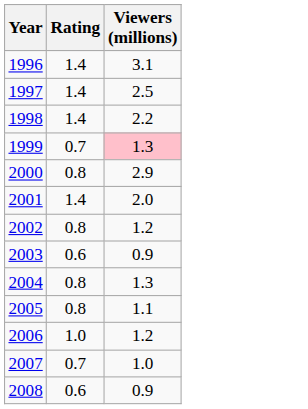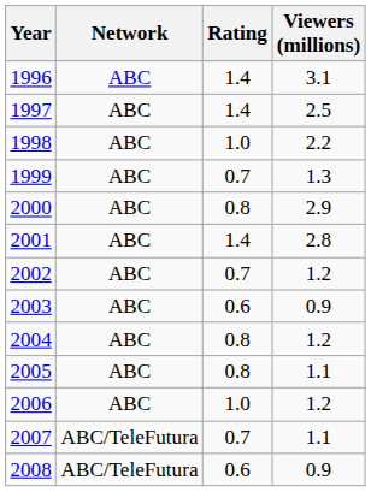 <table class="wikitable sortable" style="text-align: center;">
 <tr>
 <th>Year</th>
+<th>Network</th>
 <th>Rating</th>
 <th>Viewers <br> (millions)</th>
 </tr>
 <tr>
 <td><a href='#'>1996</a></td>
+<td><a href='#'>ABC</a></td>
 <td>1.4</td>
 <td>3.1</td>
 </tr>
 <tr>
 <td><a href='#'>1997</a></td>
+<td>ABC</td>
 <td>1.4</td>
 <td>2.5</td>
 </tr>
 <tr>
 <td><a href='#'>1998</a></td>
-<td>1.4</td>
+<td>ABC</td>
+<td>1.0</td>
 <td>2.2</td>
 </tr>
 <tr>
 <td><a href='#'>1999</a></td>
+<td>ABC</td>
 <td>0.7</td>
-<td style="background: pink;">1.3</td>
+<td>1.3</td>
 </tr>
 <tr>
 <td><a href='#'>2000</a></td>
+<td>ABC</td>
 <td>0.8</td>
 <td>2.9</td>
 </tr>
 <tr>
 <td><a href='#'>2001</a></td>
+<td>ABC</td>
 <td>1.4</td>
-<td>2.0</td>
+<td>2.8</td>
 </tr>
 <tr>
 <td><a href='#'>2002</a></td>
-<td>0.8</td>
+<td>ABC</td>
+<td>0.7</td>
 <td>1.2</td>
 </tr>
 <tr>
 <td><a href='#'>2003</a></td>
+<td>ABC</td>
 <td>0.6</td>
 <td>0.9</td>
 </tr>
 <tr>
 <td><a href='#'>2004</a></td>
+<td>ABC</td>
 <td>0.8</td>
-<td>1.3</td>
+<td>1.2</td>
 </tr>
 <tr>
 <td><a href='#'>2005</a></td>
+<td>ABC</td>
 <td>0.8</td>
 <td>1.1</td>
 </tr>
 <tr>
 <td><a href='#'>2006</a></td>
+<td>ABC</td>
 <td>1.0</td>
 <td>1.2</td>
 </tr>
 <tr>
 <td><a href='#'>2007</a></td>
+<td>ABC/TeleFutura</td>
 <td>0.7</td>
-<td>1.0</td>
+<td>1.1</td>
 </tr>
 <tr>
 <td><a href='#'>2008</a></td>
+<td>ABC/TeleFutura</td>
 <td>0.6</td>
 <td>0.9</td>
 </tr>
 </table>
